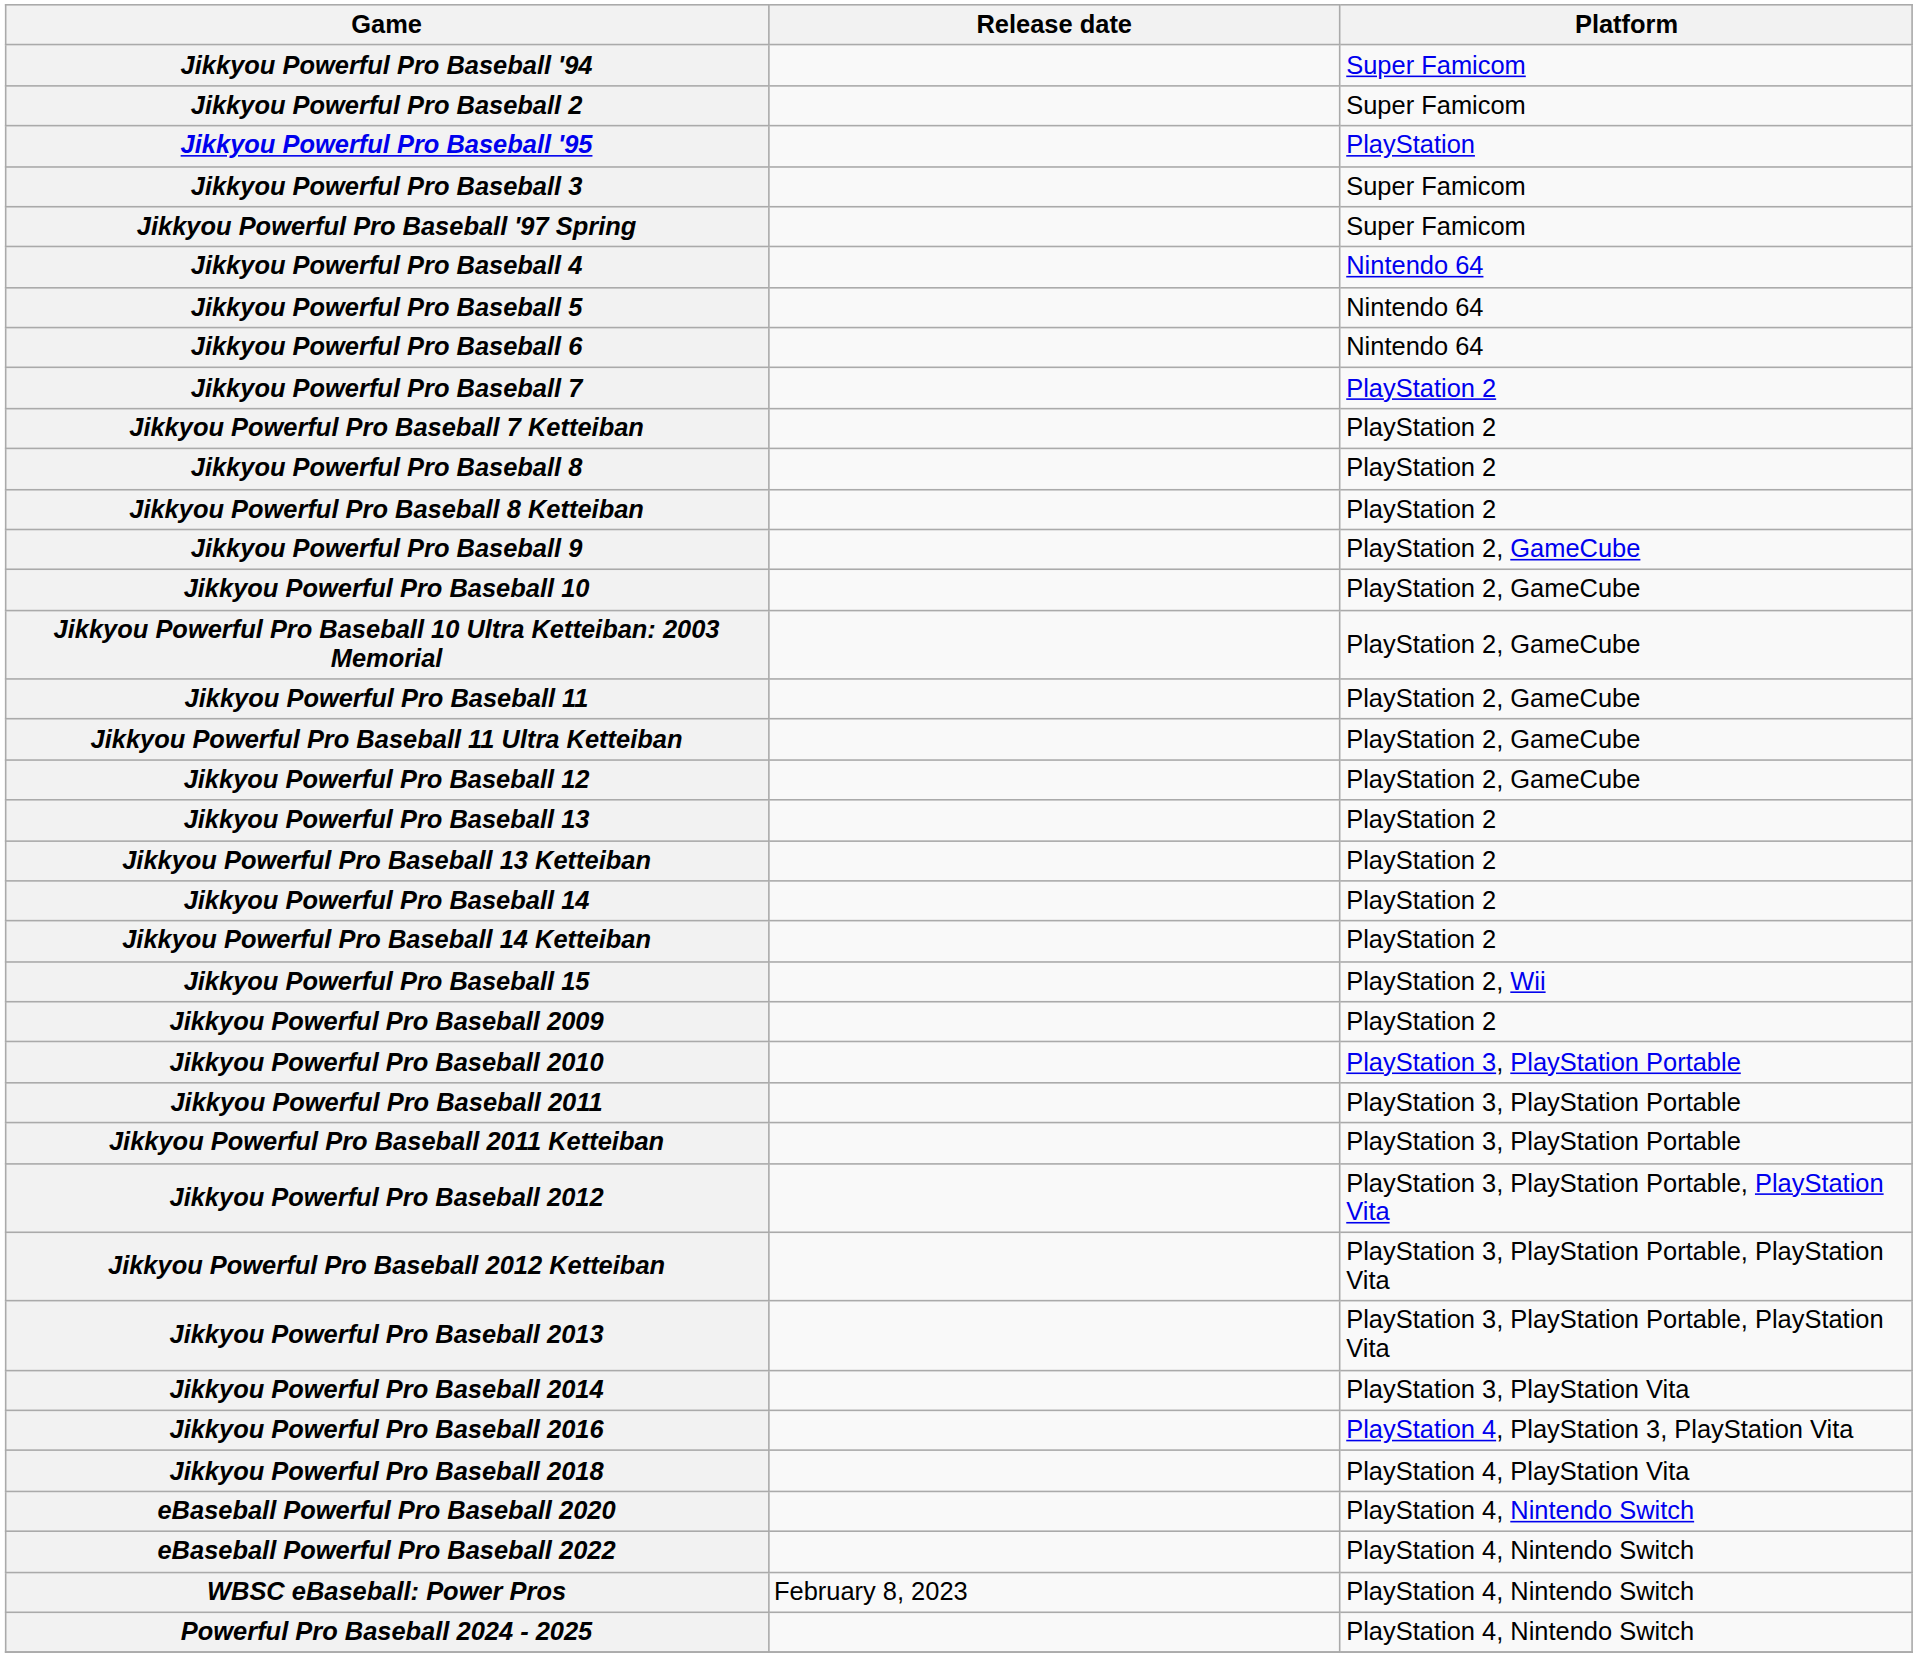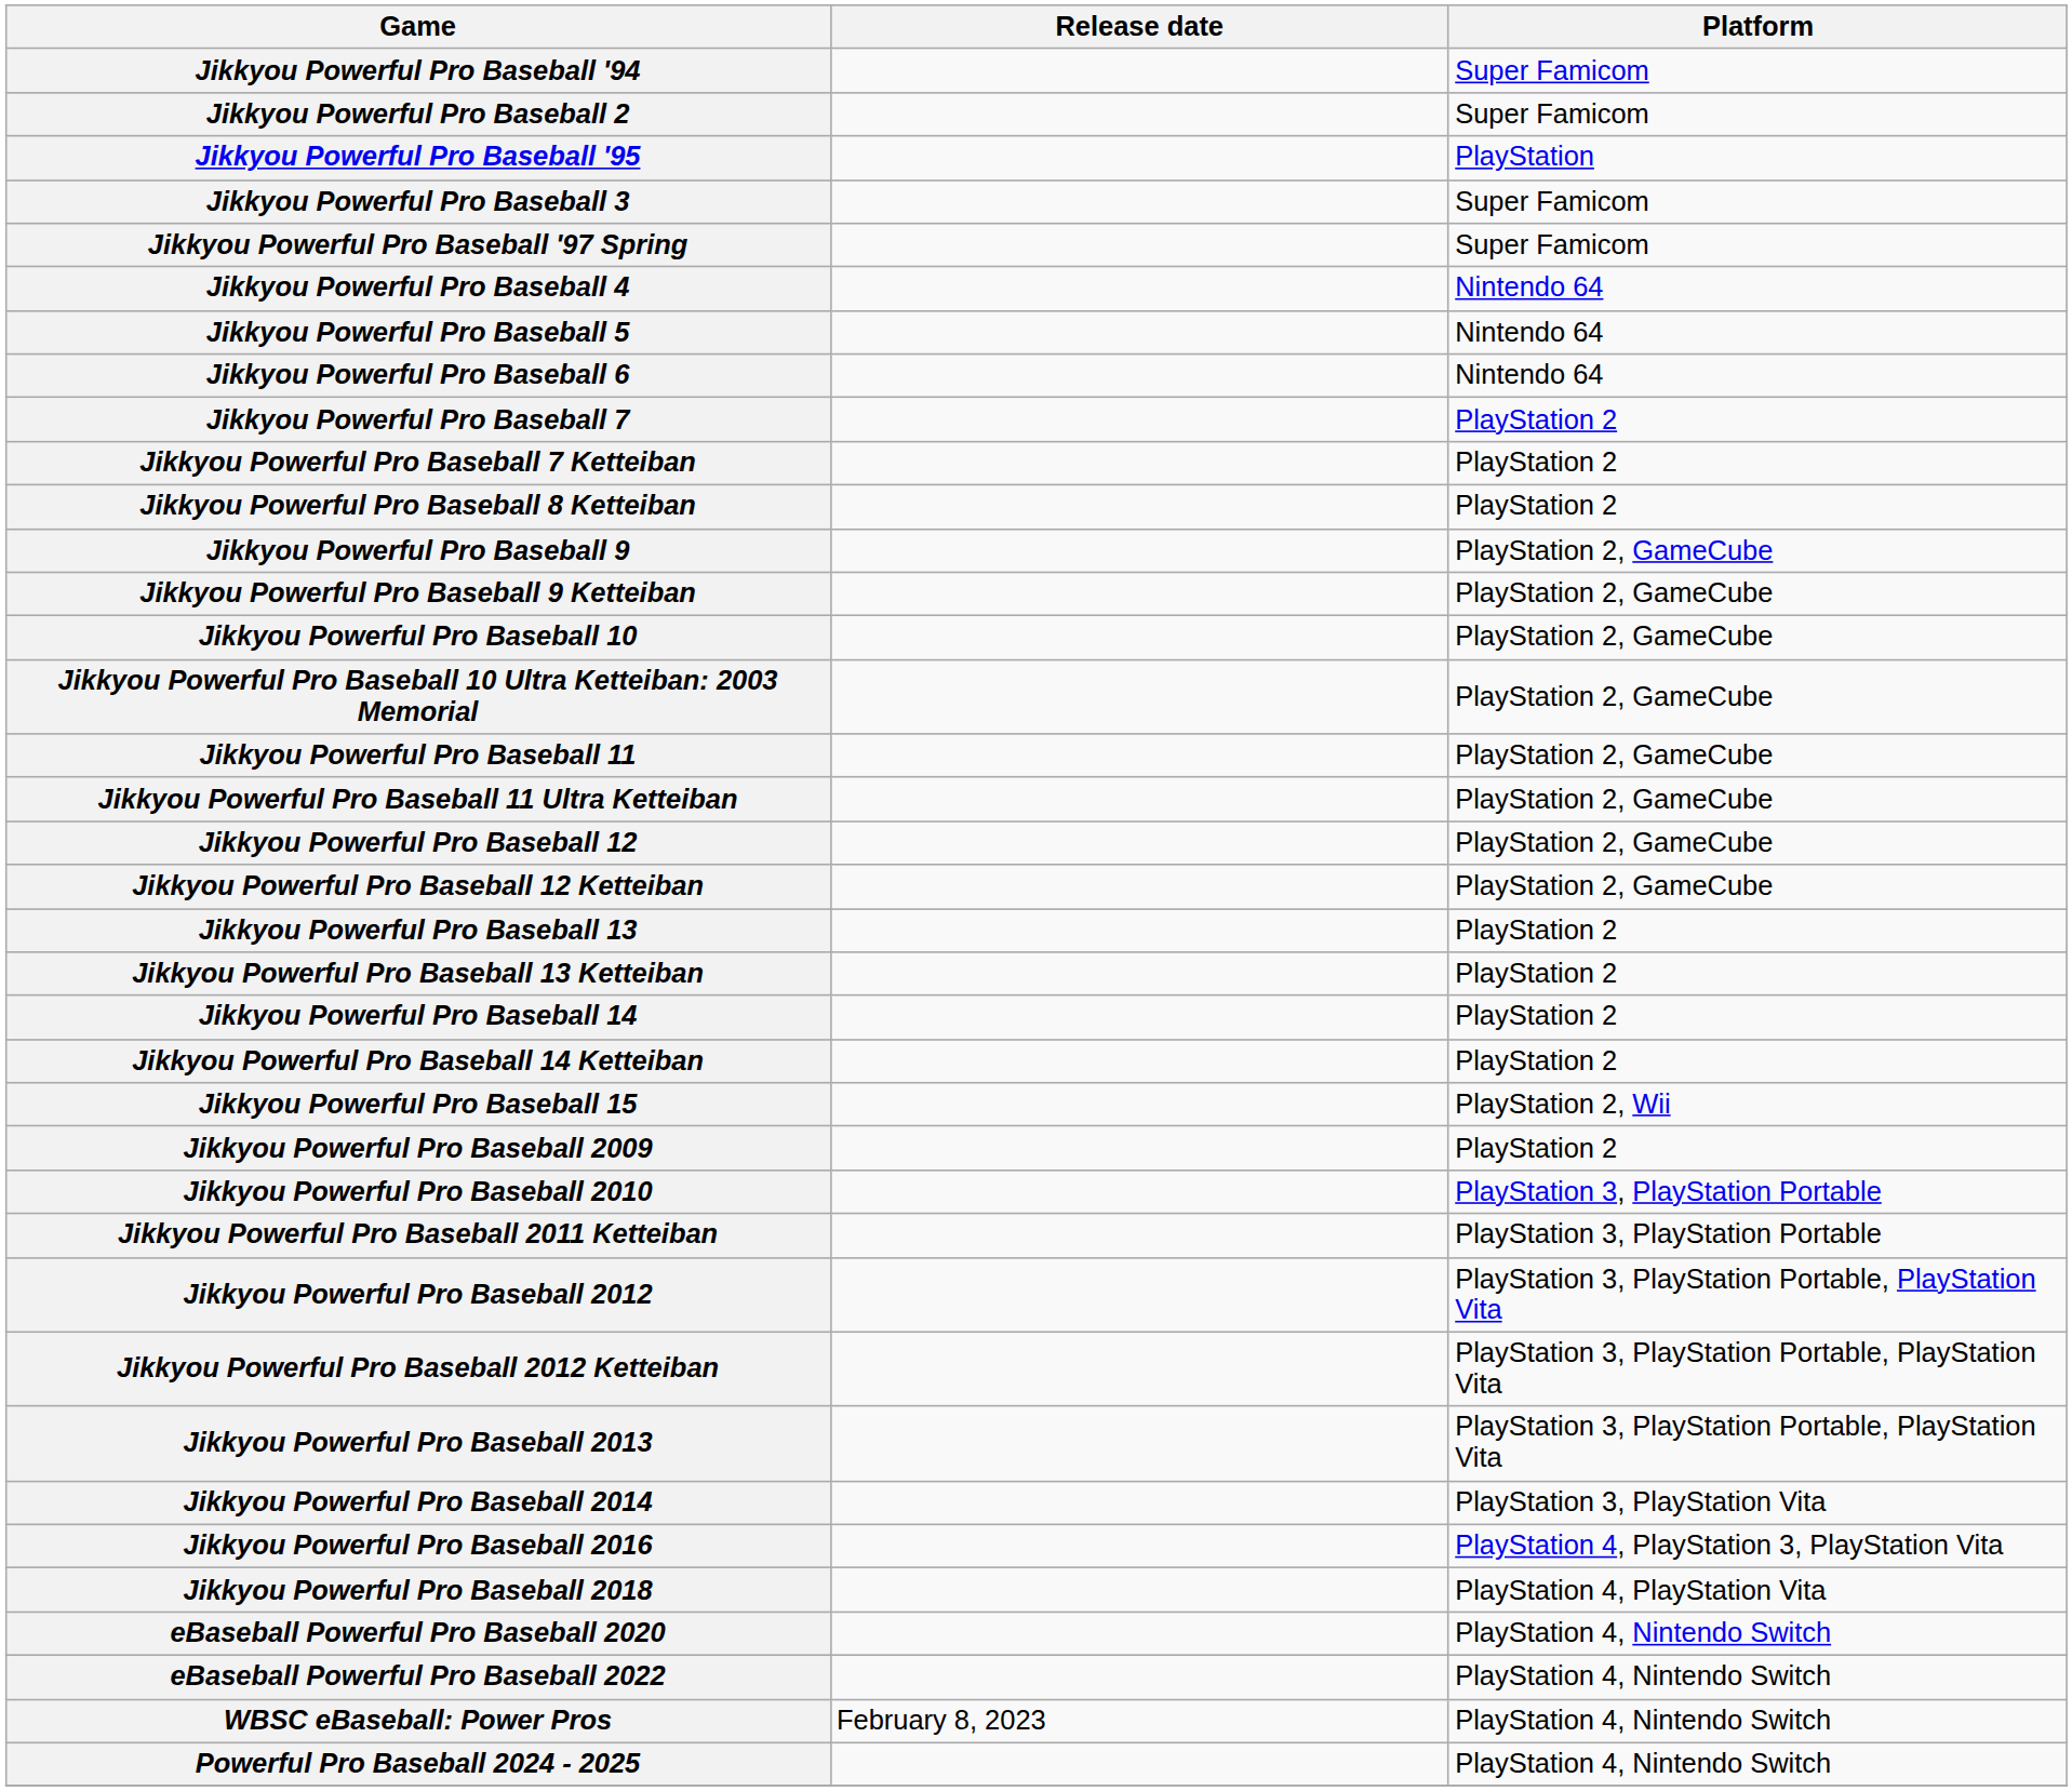 <table class="sortable wikitable plainrowheaders" width="95%" cellpadding="5" style="margin: 1em auto 1em auto">
 <tr>
 <th width="40%" scope="col">Game</th>
 <th width="30%" scope="col">Release date</th>
 <th width="30%" scope="col">Platform</th>
 </tr>
 <tr>
 <th scope="row"><em>Jikkyou Powerful Pro Baseball '94</em></th>
 <td></td>
 <td><a href='#'>Super Famicom</a></td>
 </tr>
 <tr>
 <th scope="row"><em>Jikkyou Powerful Pro Baseball 2</em></th>
 <td></td>
 <td>Super Famicom</td>
 </tr>
 <tr>
 <th scope="row"><em><a href='#'>Jikkyou Powerful Pro Baseball '95</a></em></th>
 <td></td>
 <td><a href='#'>PlayStation</a></td>
 </tr>
 <tr>
 <th scope="row"><em>Jikkyou Powerful Pro Baseball 3</em></th>
 <td></td>
 <td>Super Famicom</td>
 </tr>
 <tr>
 <th scope="row"><em>Jikkyou Powerful Pro Baseball '97 Spring</em></th>
 <td></td>
 <td>Super Famicom</td>
 </tr>
 <tr>
 <th scope="row"><em>Jikkyou Powerful Pro Baseball 4</em></th>
 <td></td>
 <td><a href='#'>Nintendo 64</a></td>
 </tr>
 <tr>
 <th scope="row"><em>Jikkyou Powerful Pro Baseball 5</em></th>
 <td></td>
 <td>Nintendo 64</td>
 </tr>
 <tr>
 <th scope="row"><em>Jikkyou Powerful Pro Baseball 6</em></th>
 <td></td>
 <td>Nintendo 64</td>
 </tr>
 <tr>
 <th scope="row"><em>Jikkyou Powerful Pro Baseball 7</em></th>
 <td></td>
 <td><a href='#'>PlayStation 2</a></td>
 </tr>
 <tr>
 <th scope="row"><em>Jikkyou Powerful Pro Baseball 7 Ketteiban</em></th>
 <td></td>
 <td>PlayStation 2</td>
 </tr>
 <tr>
-<th scope="row"><em>Jikkyou Powerful Pro Baseball 8</em></th>
-<td></td>
-<td>PlayStation 2</td>
-</tr>
-<tr>
 <th scope="row"><em>Jikkyou Powerful Pro Baseball 8 Ketteiban</em></th>
 <td></td>
 <td>PlayStation 2</td>
 </tr>
 <tr>
 <th scope="row"><em>Jikkyou Powerful Pro Baseball 9</em></th>
 <td></td>
 <td>PlayStation 2, <a href='#'>GameCube</a></td>
+</tr>
+<tr>
+<th scope="row"><em>Jikkyou Powerful Pro Baseball 9 Ketteiban</em></th>
+<td></td>
+<td>PlayStation 2, GameCube</td>
 </tr>
 <tr>
 <th scope="row"><em>Jikkyou Powerful Pro Baseball 10</em></th>
 <td></td>
 <td>PlayStation 2, GameCube</td>
 </tr>
 <tr>
 <th scope="row"><em>Jikkyou Powerful Pro Baseball 10 Ultra Ketteiban: 2003 Memorial</em></th>
 <td></td>
 <td>PlayStation 2, GameCube</td>
 </tr>
 <tr>
 <th scope="row"><em>Jikkyou Powerful Pro Baseball 11</em></th>
 <td></td>
 <td>PlayStation 2, GameCube</td>
 </tr>
 <tr>
 <th scope="row"><em>Jikkyou Powerful Pro Baseball 11 Ultra Ketteiban</em></th>
 <td></td>
 <td>PlayStation 2, GameCube</td>
 </tr>
 <tr>
 <th scope="row"><em>Jikkyou Powerful Pro Baseball 12</em></th>
+<td></td>
+<td>PlayStation 2, GameCube</td>
+</tr>
+<tr>
+<th scope="row"><em>Jikkyou Powerful Pro Baseball 12 Ketteiban</em></th>
 <td></td>
 <td>PlayStation 2, GameCube</td>
 </tr>
 <tr>
 <th scope="row"><em>Jikkyou Powerful Pro Baseball 13</em></th>
 <td></td>
 <td>PlayStation 2</td>
 </tr>
 <tr>
 <th scope="row"><em>Jikkyou Powerful Pro Baseball 13 Ketteiban</em></th>
 <td></td>
 <td>PlayStation 2</td>
 </tr>
 <tr>
 <th scope="row"><em>Jikkyou Powerful Pro Baseball 14</em></th>
 <td></td>
 <td>PlayStation 2</td>
 </tr>
 <tr>
 <th scope="row"><em>Jikkyou Powerful Pro Baseball 14 Ketteiban</em></th>
 <td></td>
 <td>PlayStation 2</td>
 </tr>
 <tr>
 <th scope="row"><em>Jikkyou Powerful Pro Baseball 15</em></th>
 <td></td>
 <td>PlayStation 2, <a href='#'>Wii</a></td>
 </tr>
 <tr>
 <th scope="row"><em>Jikkyou Powerful Pro Baseball 2009</em></th>
 <td></td>
 <td>PlayStation 2</td>
 </tr>
 <tr>
 <th scope="row"><em>Jikkyou Powerful Pro Baseball 2010</em></th>
 <td></td>
 <td><a href='#'>PlayStation 3</a>, <a href='#'>PlayStation Portable</a></td>
-</tr>
-<tr>
-<th scope="row"><em>Jikkyou Powerful Pro Baseball 2011</em></th>
-<td></td>
-<td>PlayStation 3, PlayStation Portable</td>
 </tr>
 <tr>
 <th scope="row"><em>Jikkyou Powerful Pro Baseball 2011 Ketteiban</em></th>
 <td></td>
 <td>PlayStation 3, PlayStation Portable</td>
 </tr>
 <tr>
 <th scope="row"><em>Jikkyou Powerful Pro Baseball 2012</em></th>
 <td></td>
 <td>PlayStation 3, PlayStation Portable, <a href='#'>PlayStation Vita</a></td>
 </tr>
 <tr>
 <th scope="row"><em>Jikkyou Powerful Pro Baseball 2012 Ketteiban</em></th>
 <td></td>
 <td>PlayStation 3, PlayStation Portable, PlayStation Vita</td>
 </tr>
 <tr>
 <th scope="row"><em>Jikkyou Powerful Pro Baseball 2013</em></th>
 <td></td>
 <td>PlayStation 3, PlayStation Portable, PlayStation Vita</td>
 </tr>
 <tr>
 <th scope="row"><em>Jikkyou Powerful Pro Baseball 2014</em></th>
 <td></td>
 <td>PlayStation 3, PlayStation Vita</td>
 </tr>
 <tr>
 <th scope="row"><em>Jikkyou Powerful Pro Baseball 2016</em></th>
 <td></td>
 <td><a href='#'>PlayStation 4</a>, PlayStation 3, PlayStation Vita</td>
 </tr>
 <tr>
 <th scope="row"><em>Jikkyou Powerful Pro Baseball 2018</em></th>
 <td></td>
 <td>PlayStation 4, PlayStation Vita</td>
 </tr>
 <tr>
 <th scope="row"><em>eBaseball Powerful Pro Baseball 2020</em></th>
 <td></td>
 <td>PlayStation 4, <a href='#'>Nintendo Switch</a></td>
 </tr>
 <tr>
 <th scope="row"><em>eBaseball Powerful Pro Baseball 2022</em></th>
 <td></td>
 <td>PlayStation 4, Nintendo Switch</td>
 </tr>
 <tr>
 <th scope="row"><em>WBSC eBaseball: Power Pros</em></th>
 <td>February 8, 2023</td>
 <td>PlayStation 4, Nintendo Switch</td>
 </tr>
 <tr>
 <th scope="row"><em>Powerful Pro Baseball 2024 - 2025</em></th>
 <td></td>
 <td>PlayStation 4, Nintendo Switch</td>
 </tr>
 <tr>
 </tr>
 </table>
